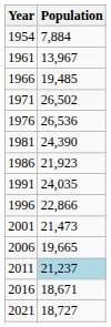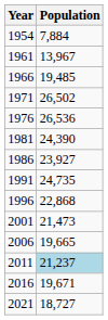 <table class="wikitable">
 <tr>
 <th>Year</th>
 <th>Population</th>
 </tr>
 <tr>
 <td>1954</td>
 <td>7,884</td>
 </tr>
 <tr>
 <td>1961</td>
 <td>13,967</td>
 </tr>
 <tr>
 <td>1966</td>
 <td>19,485</td>
 </tr>
 <tr>
 <td>1971</td>
 <td>26,502</td>
 </tr>
 <tr>
 <td>1976</td>
 <td>26,536</td>
 </tr>
 <tr>
 <td>1981</td>
 <td>24,390</td>
 </tr>
 <tr>
 <td>1986</td>
-<td>21,923</td>
+<td>23,927</td>
 </tr>
 <tr>
 <td>1991</td>
-<td>24,035</td>
+<td>24,735</td>
 </tr>
 <tr>
 <td>1996</td>
-<td>22,866</td>
+<td>22,868</td>
 </tr>
 <tr>
 <td>2001</td>
 <td>21,473</td>
 </tr>
 <tr>
 <td>2006</td>
 <td>19,665</td>
 </tr>
 <tr>
 <td>2011</td>
 <td style="background: lightblue;">21,237</td>
 </tr>
 <tr>
 <td>2016</td>
-<td>18,671</td>
+<td>19,671</td>
 </tr>
 <tr>
 <td>2021</td>
 <td>18,727</td>
 </tr>
 </table>
